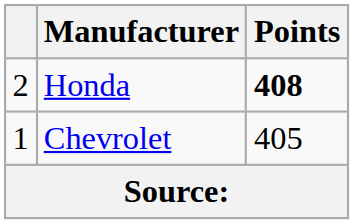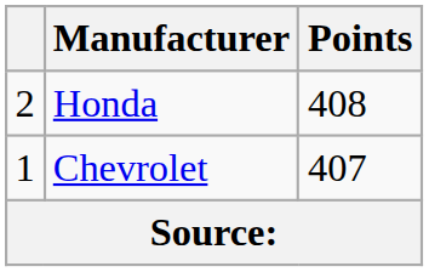 <table class="wikitable" style="font-size: 95%;">
 <tr>
 <th scope="col"></th>
 <th scope="col">Manufacturer</th>
 <th scope="col">Points</th>
 </tr>
 <tr>
 <td align="center">2</td>
 <td><a href='#'>Honda</a></td>
-<td><strong>408</strong></td>
+<td>408</td>
 </tr>
 <tr>
 <td align="center">1</td>
 <td><a href='#'>Chevrolet</a></td>
-<td>405</td>
+<td>407</td>
 </tr>
 <tr>
 <th colspan=4>Source:</th>
 </tr>
 </table>
